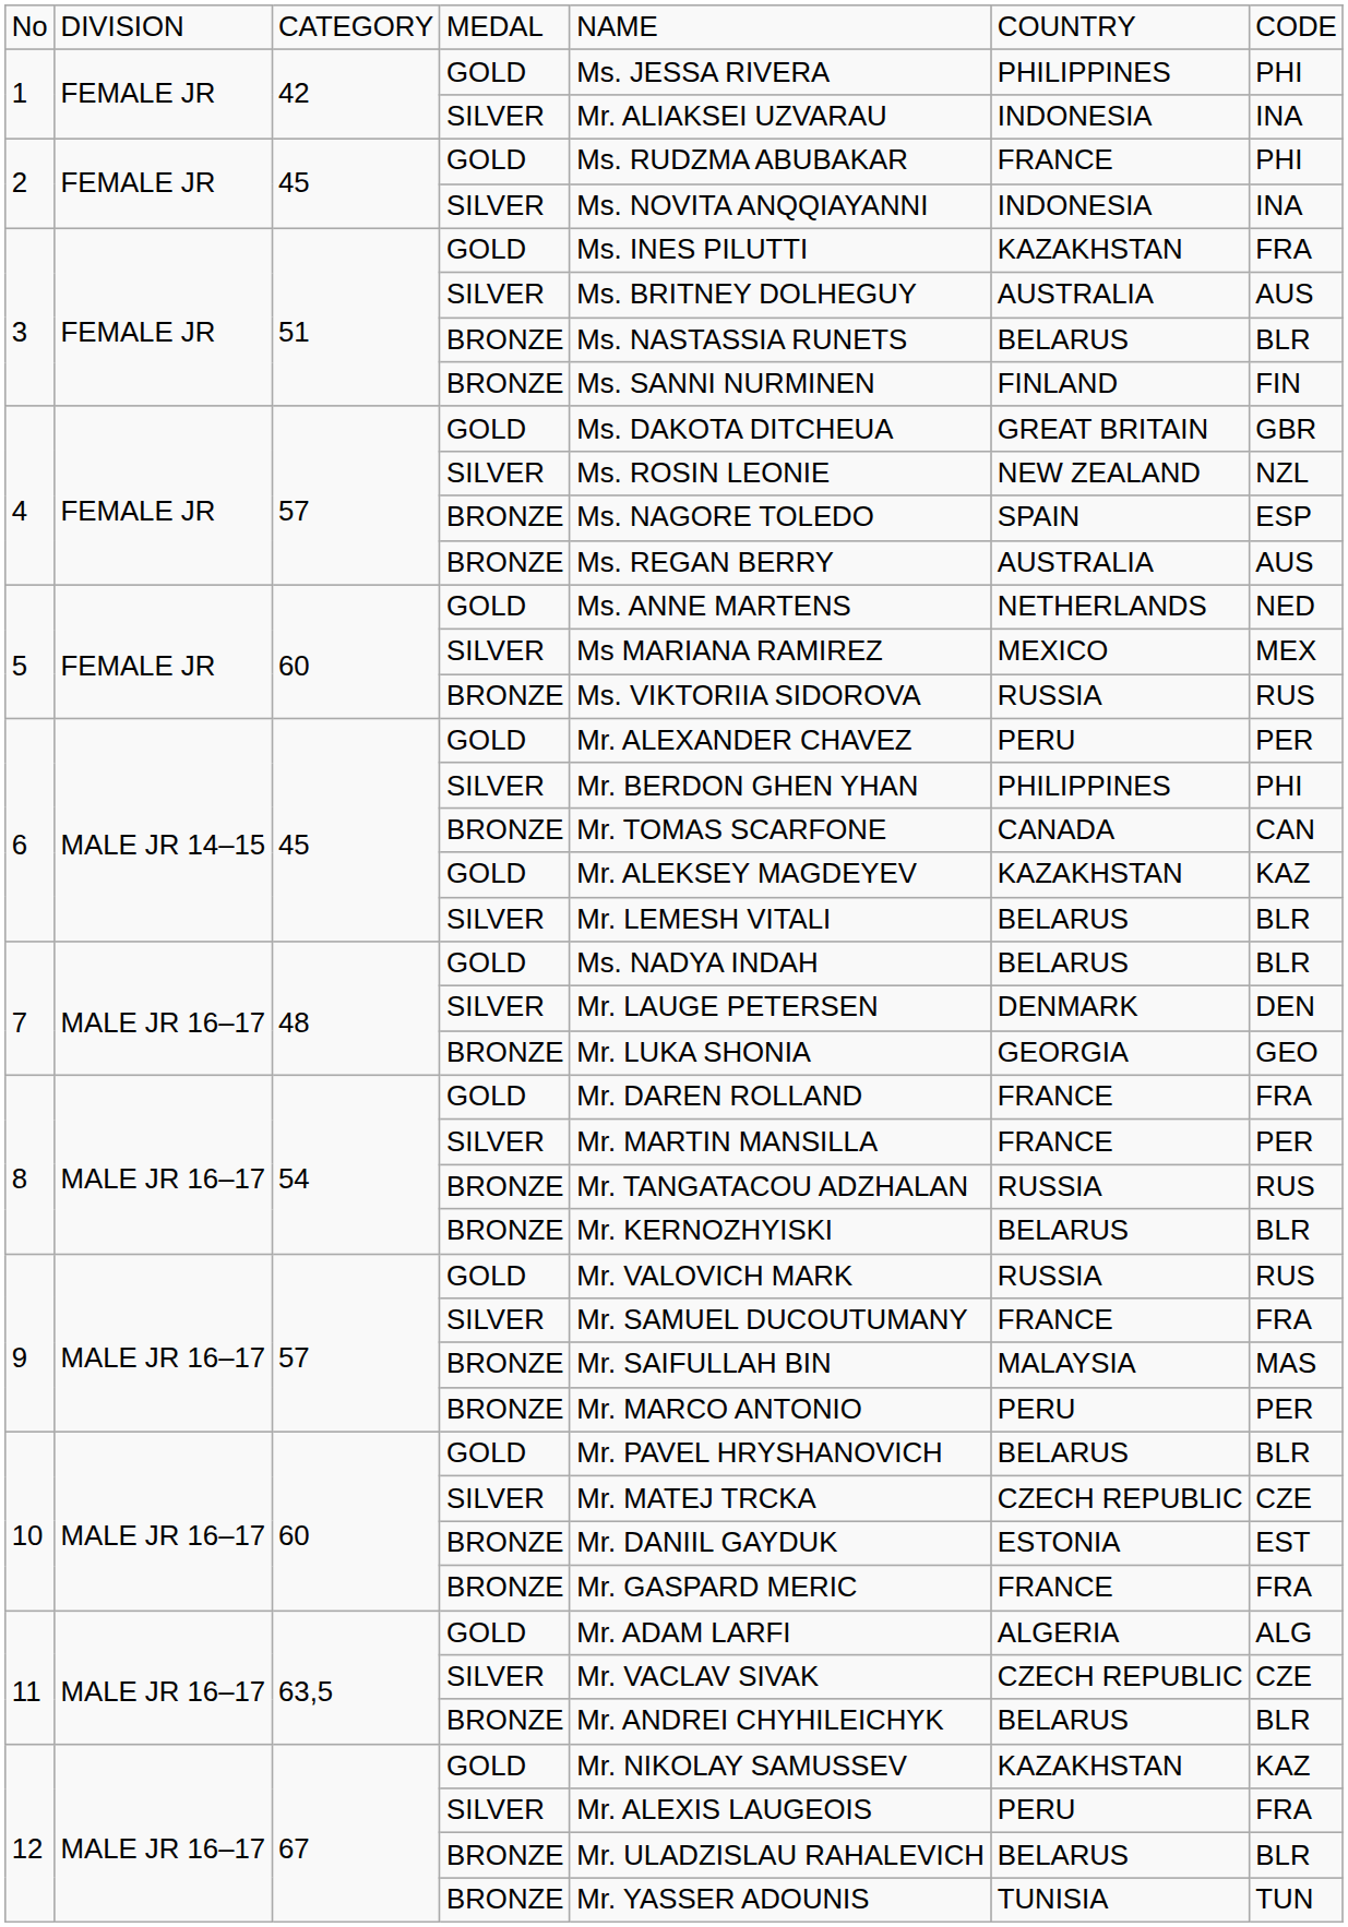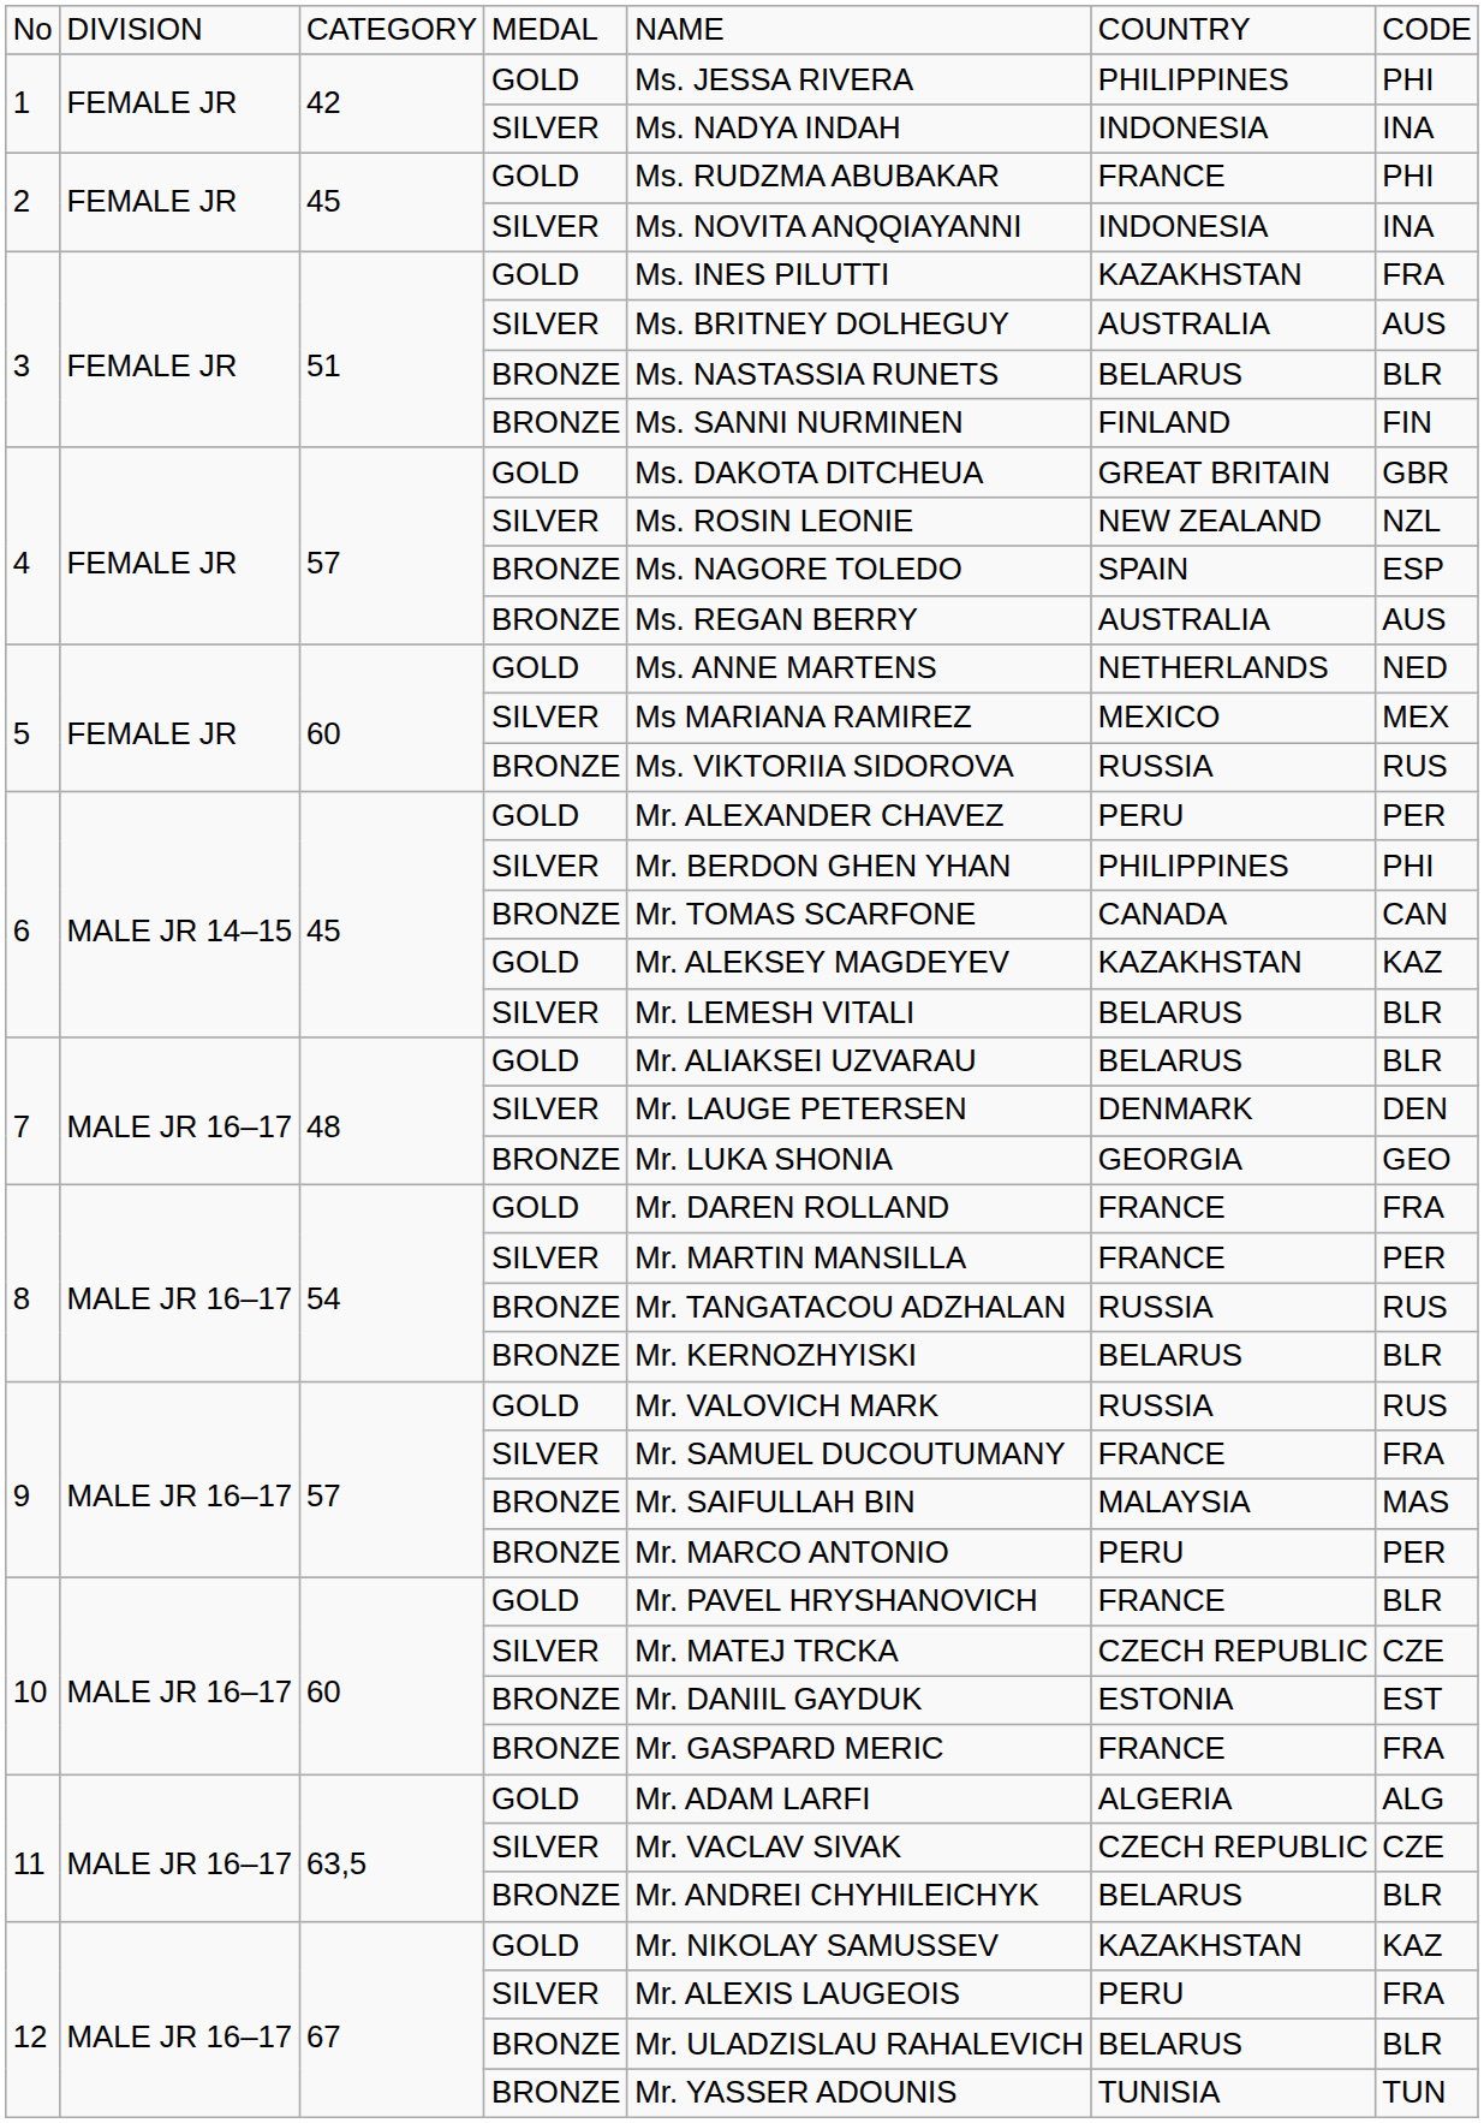 <table class="wikitable">
 <tr>
 <td>No</td>
 <td>DIVISION</td>
 <td>CATEGORY</td>
 <td>MEDAL</td>
 <td>NAME</td>
 <td>COUNTRY</td>
 <td>CODE</td>
 </tr>
 <tr>
 <td rowspan="2">1</td>
 <td rowspan="2">FEMALE JR</td>
 <td rowspan="2">42</td>
 <td>GOLD</td>
 <td>Ms. JESSA RIVERA</td>
 <td>PHILIPPINES</td>
 <td>PHI</td>
 </tr>
 <tr>
 <td>SILVER</td>
-<td>Mr. ALIAKSEI UZVARAU</td>
+<td>Ms. NADYA INDAH</td>
 <td>INDONESIA</td>
 <td>INA</td>
 </tr>
 <tr>
 <td rowspan="2">2</td>
 <td rowspan="2">FEMALE JR</td>
 <td rowspan="2">45</td>
 <td>GOLD</td>
 <td>Ms. RUDZMA ABUBAKAR</td>
 <td>FRANCE</td>
 <td>PHI</td>
 </tr>
 <tr>
 <td>SILVER</td>
 <td>Ms. NOVITA ANQQIAYANNI</td>
 <td>INDONESIA</td>
 <td>INA</td>
 </tr>
 <tr>
 <td rowspan="4"><br>3</td>
 <td rowspan="4"><br>FEMALE JR</td>
 <td rowspan="4"><br>51</td>
 <td>GOLD</td>
 <td>Ms. INES PILUTTI</td>
 <td>KAZAKHSTAN</td>
 <td>FRA</td>
 </tr>
 <tr>
 <td>SILVER</td>
 <td>Ms. BRITNEY DOLHEGUY</td>
 <td>AUSTRALIA</td>
 <td>AUS</td>
 </tr>
 <tr>
 <td>BRONZE</td>
 <td>Ms. NASTASSIA RUNETS</td>
 <td>BELARUS</td>
 <td>BLR</td>
 </tr>
 <tr>
 <td>BRONZE</td>
 <td>Ms. SANNI NURMINEN</td>
 <td>FINLAND</td>
 <td>FIN</td>
 </tr>
 <tr>
 <td rowspan="4"><br>4</td>
 <td rowspan="4"><br>FEMALE JR</td>
 <td rowspan="4"><br>57</td>
 <td>GOLD</td>
 <td>Ms. DAKOTA DITCHEUA</td>
 <td>GREAT BRITAIN</td>
 <td>GBR</td>
 </tr>
 <tr>
 <td>SILVER</td>
 <td>Ms. ROSIN LEONIE</td>
 <td>NEW ZEALAND</td>
 <td>NZL</td>
 </tr>
 <tr>
 <td>BRONZE</td>
 <td>Ms. NAGORE TOLEDO</td>
 <td>SPAIN</td>
 <td>ESP</td>
 </tr>
 <tr>
 <td>BRONZE</td>
 <td>Ms. REGAN BERRY</td>
 <td>AUSTRALIA</td>
 <td>AUS</td>
 </tr>
 <tr>
 <td rowspan="3"><br>5</td>
 <td rowspan="3"><br>FEMALE JR</td>
 <td rowspan="3"><br>60</td>
 <td>GOLD</td>
 <td>Ms. ANNE MARTENS</td>
 <td>NETHERLANDS</td>
 <td>NED</td>
 </tr>
 <tr>
 <td>SILVER</td>
 <td>Ms MARIANA RAMIREZ</td>
 <td>MEXICO</td>
 <td>MEX</td>
 </tr>
 <tr>
 <td>BRONZE</td>
 <td>Ms. VIKTORIIA SIDOROVA</td>
 <td>RUSSIA</td>
 <td>RUS</td>
 </tr>
 <tr>
 <td rowspan="5"><br>6</td>
 <td rowspan="5"><br>MALE JR 14–15</td>
 <td rowspan="5"><br>45</td>
 <td>GOLD</td>
 <td>Mr. ALEXANDER CHAVEZ</td>
 <td>PERU</td>
 <td>PER</td>
 </tr>
 <tr>
 <td>SILVER</td>
 <td>Mr. BERDON GHEN YHAN</td>
 <td>PHILIPPINES</td>
 <td>PHI</td>
 </tr>
 <tr>
 <td>BRONZE</td>
 <td>Mr. TOMAS SCARFONE</td>
 <td>CANADA</td>
 <td>CAN</td>
 </tr>
 <tr>
 <td>GOLD</td>
 <td>Mr. ALEKSEY MAGDEYEV</td>
 <td>KAZAKHSTAN</td>
 <td>KAZ</td>
 </tr>
 <tr>
 <td>SILVER</td>
 <td>Mr. LEMESH VITALI</td>
 <td>BELARUS</td>
 <td>BLR</td>
 </tr>
 <tr>
 <td rowspan="3"><br>7</td>
 <td rowspan="3"><br>MALE JR 16–17</td>
 <td rowspan="3"><br>48</td>
 <td>GOLD</td>
-<td>Ms. NADYA INDAH</td>
+<td>Mr. ALIAKSEI UZVARAU</td>
 <td>BELARUS</td>
 <td>BLR</td>
 </tr>
 <tr>
 <td>SILVER</td>
 <td>Mr. LAUGE PETERSEN</td>
 <td>DENMARK</td>
 <td>DEN</td>
 </tr>
 <tr>
 <td>BRONZE</td>
 <td>Mr. LUKA SHONIA</td>
 <td>GEORGIA</td>
 <td>GEO</td>
 </tr>
 <tr>
 <td rowspan="4"><br>8</td>
 <td rowspan="4"><br>MALE JR 16–17</td>
 <td rowspan="4"><br>54</td>
 <td>GOLD</td>
 <td>Mr. DAREN ROLLAND</td>
 <td>FRANCE</td>
 <td>FRA</td>
 </tr>
 <tr>
 <td>SILVER</td>
 <td>Mr. MARTIN MANSILLA</td>
 <td>FRANCE</td>
 <td>PER</td>
 </tr>
 <tr>
 <td>BRONZE</td>
 <td>Mr. TANGATACOU ADZHALAN</td>
 <td>RUSSIA</td>
 <td>RUS</td>
 </tr>
 <tr>
 <td>BRONZE</td>
 <td>Mr. KERNOZHYISKI</td>
 <td>BELARUS</td>
 <td>BLR</td>
 </tr>
 <tr>
 <td rowspan="4"><br>9</td>
 <td rowspan="4"><br>MALE JR 16–17</td>
 <td rowspan="4"><br>57</td>
 <td>GOLD</td>
 <td>Mr. VALOVICH MARK</td>
 <td>RUSSIA</td>
 <td>RUS</td>
 </tr>
 <tr>
 <td>SILVER</td>
 <td>Mr. SAMUEL DUCOUTUMANY</td>
 <td>FRANCE</td>
 <td>FRA</td>
 </tr>
 <tr>
 <td>BRONZE</td>
 <td>Mr. SAIFULLAH BIN</td>
 <td>MALAYSIA</td>
 <td>MAS</td>
 </tr>
 <tr>
 <td>BRONZE</td>
 <td>Mr. MARCO ANTONIO</td>
 <td>PERU</td>
 <td>PER</td>
 </tr>
 <tr>
 <td rowspan="4"><br>10</td>
 <td rowspan="4"><br>MALE JR 16–17</td>
 <td rowspan="4"><br>60</td>
 <td>GOLD</td>
 <td>Mr. PAVEL HRYSHANOVICH</td>
-<td>BELARUS</td>
+<td>FRANCE</td>
 <td>BLR</td>
 </tr>
 <tr>
 <td>SILVER</td>
 <td>Mr. MATEJ TRCKA</td>
 <td>CZECH REPUBLIC</td>
 <td>CZE</td>
 </tr>
 <tr>
 <td>BRONZE</td>
 <td>Mr. DANIIL GAYDUK</td>
 <td>ESTONIA</td>
 <td>EST</td>
 </tr>
 <tr>
 <td>BRONZE</td>
 <td>Mr. GASPARD MERIC</td>
 <td>FRANCE</td>
 <td>FRA</td>
 </tr>
 <tr>
 <td rowspan="3"><br>11</td>
 <td rowspan="3"><br>MALE JR 16–17</td>
 <td rowspan="3"><br>63,5</td>
 <td>GOLD</td>
 <td>Mr. ADAM LARFI</td>
 <td>ALGERIA</td>
 <td>ALG</td>
 </tr>
 <tr>
 <td>SILVER</td>
 <td>Mr. VACLAV SIVAK</td>
 <td>CZECH REPUBLIC</td>
 <td>CZE</td>
 </tr>
 <tr>
 <td>BRONZE</td>
 <td>Mr. ANDREI CHYHILEICHYK</td>
 <td>BELARUS</td>
 <td>BLR</td>
 </tr>
 <tr>
 <td rowspan="4"><br>12</td>
 <td rowspan="4"><br>MALE JR 16–17</td>
 <td rowspan="4"><br>67</td>
 <td>GOLD</td>
 <td>Mr. NIKOLAY SAMUSSEV</td>
 <td>KAZAKHSTAN</td>
 <td>KAZ</td>
 </tr>
 <tr>
 <td>SILVER</td>
 <td>Mr. ALEXIS LAUGEOIS</td>
 <td>PERU</td>
 <td>FRA</td>
 </tr>
 <tr>
 <td>BRONZE</td>
 <td>Mr. ULADZISLAU RAHALEVICH</td>
 <td>BELARUS</td>
 <td>BLR</td>
 </tr>
 <tr>
 <td>BRONZE</td>
 <td>Mr. YASSER ADOUNIS</td>
 <td>TUNISIA</td>
 <td>TUN</td>
 </tr>
 </table>
